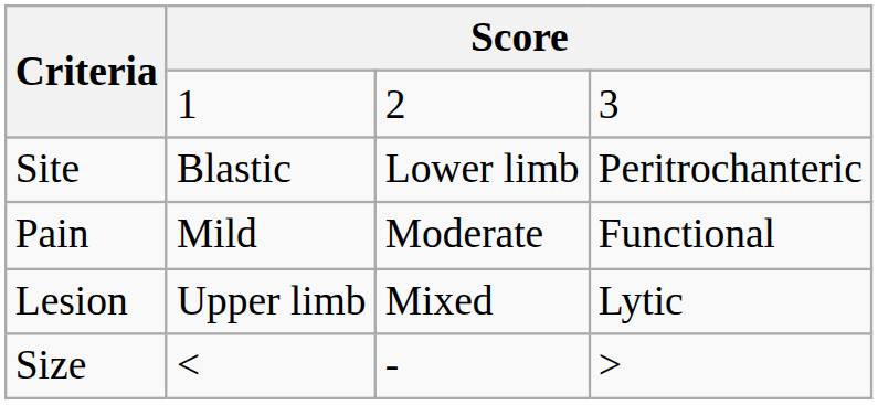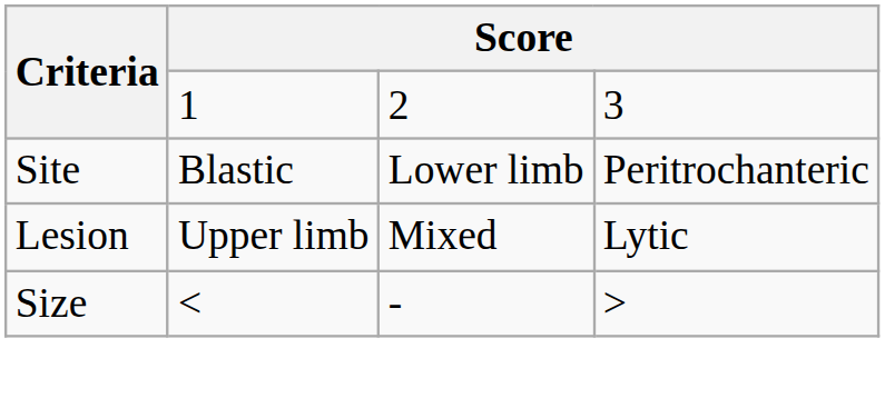 <table class="wikitable">
 <tr>
 <th rowspan="2">Criteria</th>
 <th colspan="3">Score</th>
 </tr>
 <tr>
 <td>1</td>
 <td>2</td>
 <td>3</td>
 </tr>
 <tr>
 <td>Site</td>
 <td>Blastic</td>
 <td>Lower limb</td>
 <td>Peritrochanteric</td>
 </tr>
 <tr>
-<td>Pain</td>
-<td>Mild</td>
-<td>Moderate</td>
-<td>Functional</td>
-</tr>
-<tr>
 <td>Lesion</td>
 <td>Upper limb</td>
 <td>Mixed</td>
 <td>Lytic</td>
 </tr>
 <tr>
 <td>Size</td>
 <td><</td>
 <td>-</td>
 <td>></td>
 </tr>
 </table>
